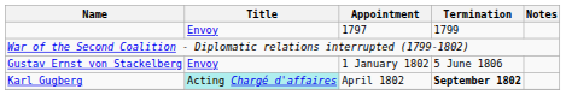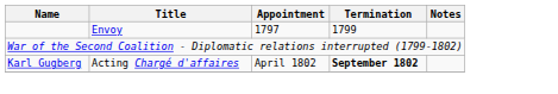 <table class="wikitable">
 <tr valign="middle">
 <th>Name</th>
 <th>Title</th>
 <th>Appointment</th>
 <th>Termination</th>
 <th>Notes</th>
 </tr>
 <tr>
 <td></td>
 <td><a href='#'>Envoy</a></td>
 <td>1797</td>
 <td>1799</td>
 <td></td>
 </tr>
 <tr>
 <td colspan="5"><em><a href='#'>War of the Second Coalition</a> - Diplomatic relations interrupted (1799-1802)</em></td>
 </tr>
 <tr>
-<td><a href='#'>Gustav Ernst von Stackelberg</a></td>
-<td><a href='#'>Envoy</a></td>
-<td>1 January 1802</td>
-<td>5 June 1806</td>
-<td></td>
-</tr>
-<tr>
 <td><a href='#'>Karl Gugberg</a></td>
-<td style="background: paleturquoise;">Acting <em><a href='#'>Chargé d'affaires</a></em></td>
+<td>Acting <em><a href='#'>Chargé d'affaires</a></em></td>
 <td>April 1802</td>
 <td><strong>September 1802</strong></td>
 <td></td>
 </tr>
 <tr>
 </tr>
 </table>
